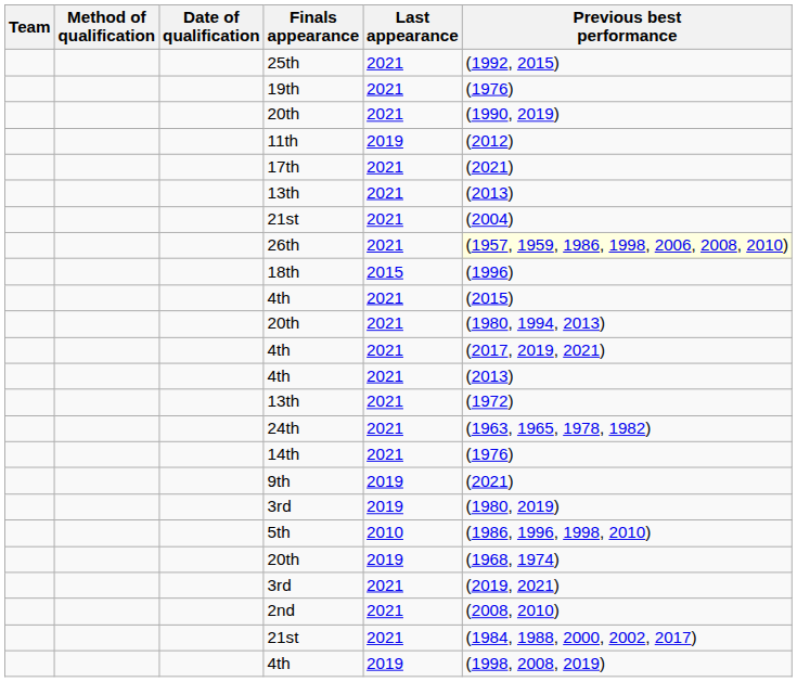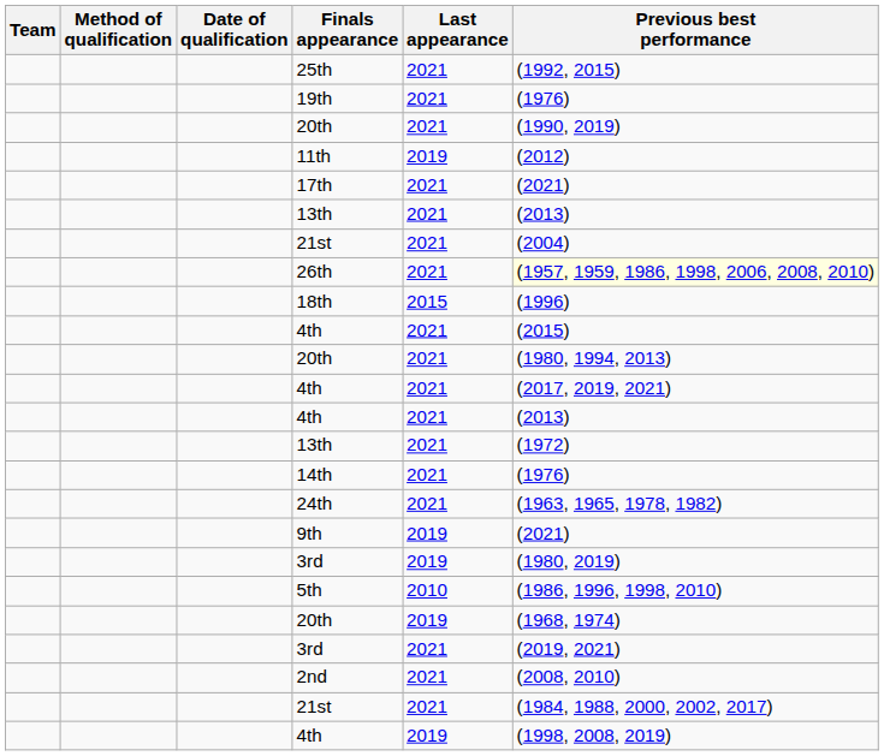 <table class="wikitable sortable" style="text-align:left;">
 <tr>
 <th>Team</th>
 <th>Method of<br>qualification</th>
 <th>Date of<br>qualification</th>
 <th>Finals<br>appearance</th>
 <th>Last<br>appearance</th>
 <th>Previous best<br>performance</th>
 </tr>
 <tr>
 <td></td>
 <td></td>
 <td></td>
 <td>25th</td>
 <td><a href='#'>2021</a></td>
 <td> (<a href='#'>1992</a>, <a href='#'>2015</a>)</td>
 </tr>
 <tr>
 <td></td>
 <td></td>
 <td></td>
 <td>19th</td>
 <td><a href='#'>2021</a></td>
 <td> (<a href='#'>1976</a>)</td>
 </tr>
 <tr>
 <td></td>
 <td></td>
 <td></td>
 <td>20th</td>
 <td><a href='#'>2021</a></td>
 <td> (<a href='#'>1990</a>, <a href='#'>2019</a>)</td>
 </tr>
 <tr>
 <td></td>
 <td></td>
 <td></td>
 <td>11th</td>
 <td><a href='#'>2019</a></td>
 <td> (<a href='#'>2012</a>)</td>
 </tr>
 <tr>
 <td></td>
 <td></td>
 <td></td>
 <td>17th</td>
 <td><a href='#'>2021</a></td>
 <td> (<a href='#'>2021</a>)</td>
 </tr>
 <tr>
 <td></td>
 <td></td>
 <td></td>
 <td>13th</td>
 <td><a href='#'>2021</a></td>
 <td> (<a href='#'>2013</a>)</td>
 </tr>
 <tr>
 <td></td>
 <td></td>
 <td></td>
 <td>21st</td>
 <td><a href='#'>2021</a></td>
 <td> (<a href='#'>2004</a>)</td>
 </tr>
 <tr>
 <td></td>
 <td></td>
 <td></td>
 <td>26th</td>
 <td><a href='#'>2021</a></td>
 <td style="background: lightyellow;"> (<a href='#'>1957</a>, <a href='#'>1959</a>, <a href='#'>1986</a>, <a href='#'>1998</a>, <a href='#'>2006</a>, <a href='#'>2008</a>, <a href='#'>2010</a>)</td>
 </tr>
 <tr>
 <td></td>
 <td></td>
 <td></td>
 <td>18th</td>
 <td><a href='#'>2015</a></td>
 <td> (<a href='#'>1996</a>)</td>
 </tr>
 <tr>
 <td></td>
 <td></td>
 <td></td>
 <td>4th</td>
 <td><a href='#'>2021</a></td>
 <td> (<a href='#'>2015</a>)</td>
 </tr>
 <tr>
 <td></td>
 <td></td>
 <td></td>
 <td>20th</td>
 <td><a href='#'>2021</a></td>
 <td> (<a href='#'>1980</a>, <a href='#'>1994</a>, <a href='#'>2013</a>)</td>
 </tr>
 <tr>
 <td></td>
 <td></td>
 <td></td>
 <td>4th</td>
 <td><a href='#'>2021</a></td>
 <td> (<a href='#'>2017</a>, <a href='#'>2019</a>, <a href='#'>2021</a>)</td>
 </tr>
 <tr>
 <td></td>
 <td></td>
 <td></td>
 <td>4th</td>
 <td><a href='#'>2021</a></td>
 <td> (<a href='#'>2013</a>)</td>
 </tr>
 <tr>
 <td></td>
 <td></td>
 <td></td>
 <td>13th</td>
 <td><a href='#'>2021</a></td>
 <td> (<a href='#'>1972</a>)</td>
 </tr>
 <tr>
 <td></td>
 <td></td>
 <td></td>
-<td>24th</td>
+<td>14th</td>
 <td><a href='#'>2021</a></td>
-<td> (<a href='#'>1963</a>, <a href='#'>1965</a>, <a href='#'>1978</a>, <a href='#'>1982</a>)</td>
+<td> (<a href='#'>1976</a>)</td>
 </tr>
 <tr>
 <td></td>
 <td></td>
 <td></td>
-<td>14th</td>
+<td>24th</td>
 <td><a href='#'>2021</a></td>
-<td> (<a href='#'>1976</a>)</td>
+<td> (<a href='#'>1963</a>, <a href='#'>1965</a>, <a href='#'>1978</a>, <a href='#'>1982</a>)</td>
 </tr>
 <tr>
 <td></td>
 <td></td>
 <td></td>
 <td>9th</td>
 <td><a href='#'>2019</a></td>
 <td> (<a href='#'>2021</a>)</td>
 </tr>
 <tr>
 <td></td>
 <td></td>
 <td></td>
 <td>3rd</td>
 <td><a href='#'>2019</a></td>
 <td> (<a href='#'>1980</a>, <a href='#'>2019</a>)</td>
 </tr>
 <tr>
 <td></td>
 <td></td>
 <td></td>
 <td>5th</td>
 <td><a href='#'>2010</a></td>
 <td> (<a href='#'>1986</a>, <a href='#'>1996</a>, <a href='#'>1998</a>, <a href='#'>2010</a>)</td>
 </tr>
 <tr>
 <td></td>
 <td></td>
 <td></td>
 <td>20th</td>
 <td><a href='#'>2019</a></td>
 <td> (<a href='#'>1968</a>, <a href='#'>1974</a>)</td>
 </tr>
 <tr>
 <td></td>
 <td></td>
 <td></td>
 <td>3rd</td>
 <td><a href='#'>2021</a></td>
 <td> (<a href='#'>2019</a>, <a href='#'>2021</a>)</td>
 </tr>
 <tr>
 <td></td>
 <td></td>
 <td></td>
 <td>2nd</td>
 <td><a href='#'>2021</a></td>
 <td> (<a href='#'>2008</a>, <a href='#'>2010</a>)</td>
 </tr>
 <tr>
 <td></td>
 <td></td>
 <td></td>
 <td>21st</td>
 <td><a href='#'>2021</a></td>
 <td> (<a href='#'>1984</a>, <a href='#'>1988</a>, <a href='#'>2000</a>, <a href='#'>2002</a>, <a href='#'>2017</a>)</td>
 </tr>
 <tr>
 <td></td>
 <td></td>
 <td></td>
 <td>4th</td>
 <td><a href='#'>2019</a></td>
 <td> (<a href='#'>1998</a>, <a href='#'>2008</a>, <a href='#'>2019</a>)</td>
 </tr>
 </table>
